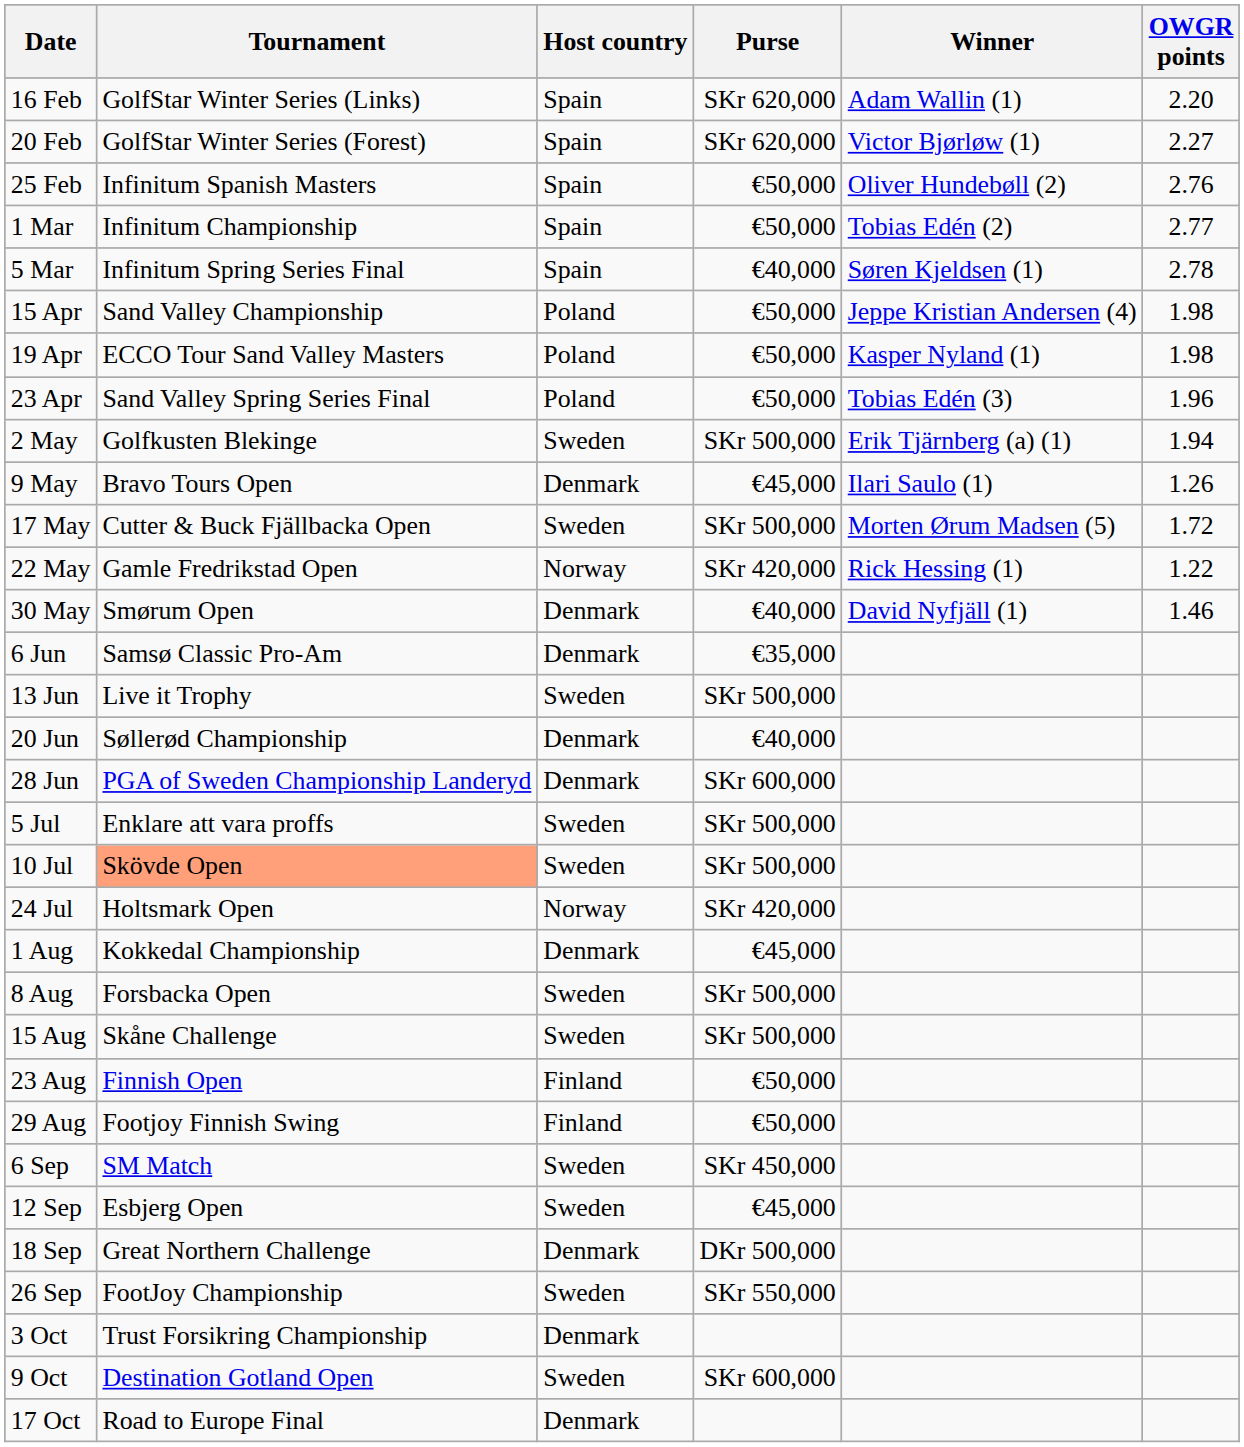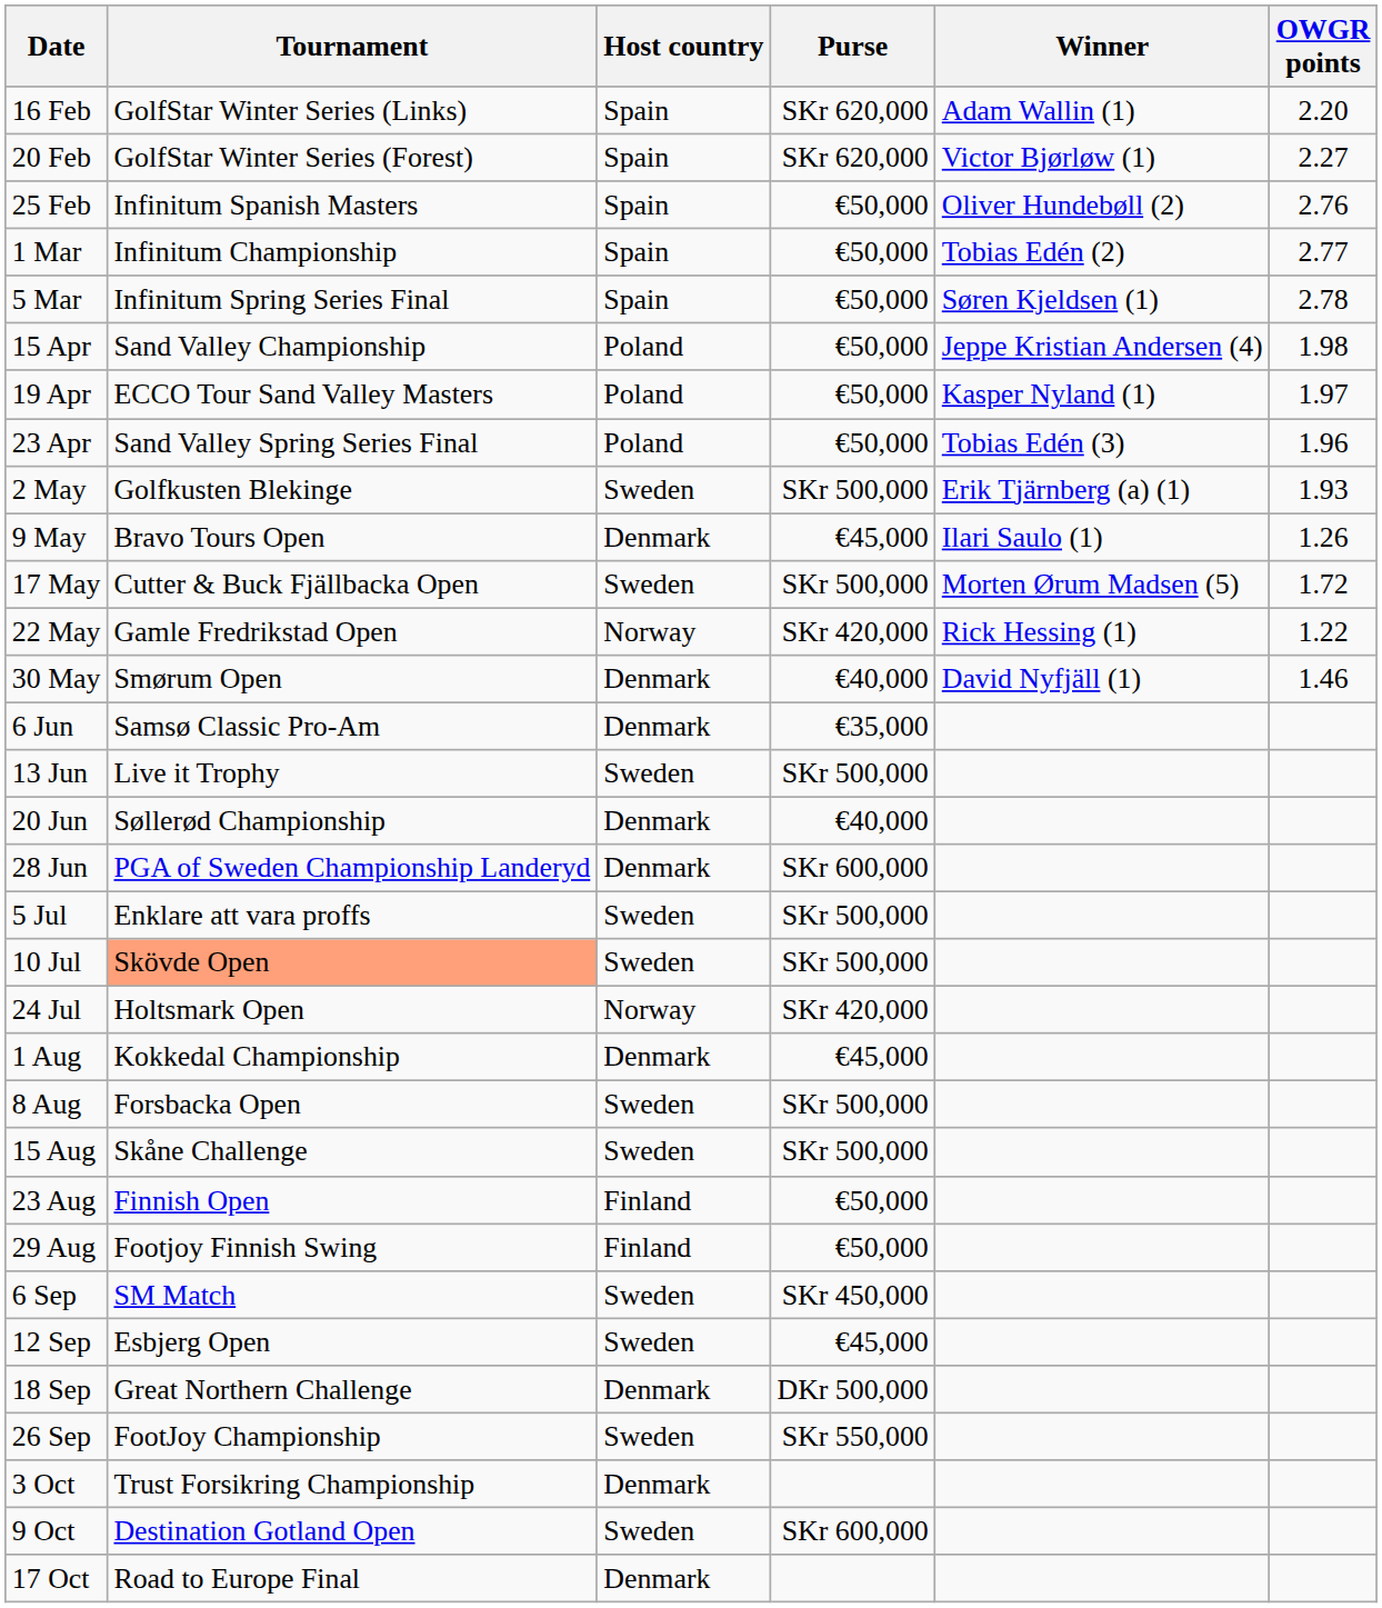 <table class="wikitable" style="font-size:95%;">
 <tr>
 <th>Date</th>
 <th>Tournament</th>
 <th>Host country</th>
 <th>Purse</th>
 <th>Winner</th>
 <th><a href='#'>OWGR</a><br>points</th>
 </tr>
 <tr>
 <td>16 Feb</td>
 <td>GolfStar Winter Series (Links)</td>
 <td>Spain</td>
 <td align=right>SKr 620,000</td>
 <td> <a href='#'>Adam Wallin</a> (1)</td>
 <td align=center>2.20</td>
 </tr>
 <tr>
 <td>20 Feb</td>
 <td>GolfStar Winter Series (Forest)</td>
 <td>Spain</td>
 <td align=right>SKr 620,000</td>
 <td> <a href='#'>Victor Bjørløw</a> (1)</td>
 <td align=center>2.27</td>
 </tr>
 <tr>
 <td>25 Feb</td>
 <td>Infinitum Spanish Masters</td>
 <td>Spain</td>
 <td align=right>€50,000</td>
 <td> <a href='#'>Oliver Hundebøll</a> (2)</td>
 <td align=center>2.76</td>
 </tr>
 <tr>
 <td>1 Mar</td>
 <td>Infinitum Championship</td>
 <td>Spain</td>
 <td align=right>€50,000</td>
 <td> <a href='#'>Tobias Edén</a> (2)</td>
 <td align=center>2.77</td>
 </tr>
 <tr>
 <td>5 Mar</td>
 <td>Infinitum Spring Series Final</td>
 <td>Spain</td>
-<td align=right>€40,000</td>
+<td align=right>€50,000</td>
 <td> <a href='#'>Søren Kjeldsen</a> (1)</td>
 <td align=center>2.78</td>
 </tr>
 <tr>
 <td>15 Apr</td>
 <td>Sand Valley Championship</td>
 <td>Poland</td>
 <td align=right>€50,000</td>
 <td> <a href='#'>Jeppe Kristian Andersen</a> (4)</td>
 <td align=center>1.98</td>
 </tr>
 <tr>
 <td>19 Apr</td>
 <td>ECCO Tour Sand Valley Masters</td>
 <td>Poland</td>
 <td align=right>€50,000</td>
 <td> <a href='#'>Kasper Nyland</a> (1)</td>
-<td align=center>1.98</td>
+<td align=center>1.97</td>
 </tr>
 <tr>
 <td>23 Apr</td>
 <td>Sand Valley Spring Series Final</td>
 <td>Poland</td>
 <td align=right>€50,000</td>
 <td> <a href='#'>Tobias Edén</a> (3)</td>
 <td align=center>1.96</td>
 </tr>
 <tr>
 <td>2 May</td>
 <td>Golfkusten Blekinge</td>
 <td>Sweden</td>
 <td align=right>SKr 500,000</td>
 <td> <a href='#'>Erik Tjärnberg</a> (a) (1)</td>
-<td align=center>1.94</td>
+<td align=center>1.93</td>
 </tr>
 <tr>
 <td>9 May</td>
 <td>Bravo Tours Open</td>
 <td>Denmark</td>
 <td align=right>€45,000</td>
 <td> <a href='#'>Ilari Saulo</a> (1)</td>
 <td align=center>1.26</td>
 </tr>
 <tr>
 <td>17 May</td>
 <td>Cutter & Buck Fjällbacka Open</td>
 <td>Sweden</td>
 <td align=right>SKr 500,000</td>
 <td> <a href='#'>Morten Ørum Madsen</a> (5)</td>
 <td align=center>1.72</td>
 </tr>
 <tr>
 <td>22 May</td>
 <td>Gamle Fredrikstad Open</td>
 <td>Norway</td>
 <td align=right>SKr 420,000</td>
 <td> <a href='#'>Rick Hessing</a> (1)</td>
 <td align=center>1.22</td>
 </tr>
 <tr>
 <td>30 May</td>
 <td>Smørum Open</td>
 <td>Denmark</td>
 <td align=right>€40,000</td>
 <td> <a href='#'>David Nyfjäll</a> (1)</td>
 <td align=center>1.46</td>
 </tr>
 <tr>
 <td>6 Jun</td>
 <td>Samsø Classic Pro-Am</td>
 <td>Denmark</td>
 <td align=right>€35,000</td>
 <td></td>
 <td align=center></td>
 </tr>
 <tr>
 <td>13 Jun</td>
 <td>Live it Trophy</td>
 <td>Sweden</td>
 <td align=right>SKr 500,000</td>
 <td></td>
 <td align=center></td>
 </tr>
 <tr>
 <td>20 Jun</td>
 <td>Søllerød Championship</td>
 <td>Denmark</td>
 <td align=right>€40,000</td>
 <td></td>
 <td align=center></td>
 </tr>
 <tr>
 <td>28 Jun</td>
 <td><a href='#'>PGA of Sweden Championship Landeryd</a></td>
 <td>Denmark</td>
 <td align=right>SKr 600,000</td>
 <td></td>
 <td align=center></td>
 </tr>
 <tr>
 <td>5 Jul</td>
 <td>Enklare att vara proffs</td>
 <td>Sweden</td>
 <td align=right>SKr 500,000</td>
 <td></td>
 <td align=center></td>
 </tr>
 <tr>
 <td>10 Jul</td>
 <td style="background: lightsalmon;">Skövde Open</td>
 <td>Sweden</td>
 <td align=right>SKr 500,000</td>
 <td></td>
 <td align=center></td>
 </tr>
 <tr>
 <td>24 Jul</td>
 <td>Holtsmark Open</td>
 <td>Norway</td>
 <td align=right>SKr 420,000</td>
 <td></td>
 <td align=center></td>
 </tr>
 <tr>
 <td>1 Aug</td>
 <td>Kokkedal Championship</td>
 <td>Denmark</td>
 <td align=right>€45,000</td>
 <td></td>
 <td align=center></td>
 </tr>
 <tr>
 <td>8 Aug</td>
 <td>Forsbacka Open</td>
 <td>Sweden</td>
 <td align=right>SKr 500,000</td>
 <td></td>
 <td align=center></td>
 </tr>
 <tr>
 <td>15 Aug</td>
 <td>Skåne Challenge</td>
 <td>Sweden</td>
 <td align=right>SKr 500,000</td>
 <td></td>
 <td align=center></td>
 </tr>
 <tr>
 <td>23 Aug</td>
 <td><a href='#'>Finnish Open</a></td>
 <td>Finland</td>
 <td align=right>€50,000</td>
 <td></td>
 <td align=center></td>
 </tr>
 <tr>
 <td>29 Aug</td>
 <td>Footjoy Finnish Swing</td>
 <td>Finland</td>
 <td align=right>€50,000</td>
 <td></td>
 <td align=center></td>
 </tr>
 <tr>
 <td>6 Sep</td>
 <td><a href='#'>SM Match</a></td>
 <td>Sweden</td>
 <td align=right>SKr 450,000</td>
 <td></td>
 <td align=center></td>
 </tr>
 <tr>
 <td>12 Sep</td>
 <td>Esbjerg Open</td>
 <td>Sweden</td>
 <td align=right>€45,000</td>
 <td></td>
 <td align=center></td>
 </tr>
 <tr>
 <td>18 Sep</td>
 <td>Great Northern Challenge</td>
 <td>Denmark</td>
 <td align=right>DKr 500,000</td>
 <td></td>
 <td align=center></td>
 </tr>
 <tr>
 <td>26 Sep</td>
 <td>FootJoy Championship</td>
 <td>Sweden</td>
 <td align=right>SKr 550,000</td>
 <td></td>
 <td align=center></td>
 </tr>
 <tr>
 <td>3 Oct</td>
 <td>Trust Forsikring Championship</td>
 <td>Denmark</td>
 <td align=right></td>
 <td></td>
 <td align=center></td>
 </tr>
 <tr>
 <td>9 Oct</td>
 <td><a href='#'>Destination Gotland Open</a></td>
 <td>Sweden</td>
 <td align=right>SKr 600,000</td>
 <td></td>
 <td align=center></td>
 </tr>
 <tr>
 <td>17 Oct</td>
 <td>Road to Europe Final</td>
 <td>Denmark</td>
 <td align=right></td>
 <td></td>
 <td align=center></td>
 </tr>
 </table>
